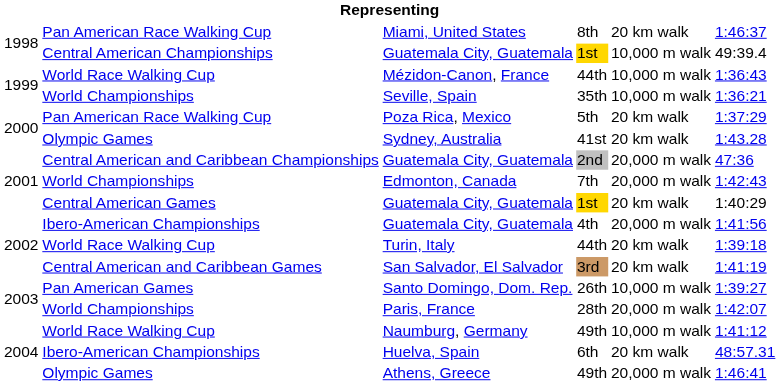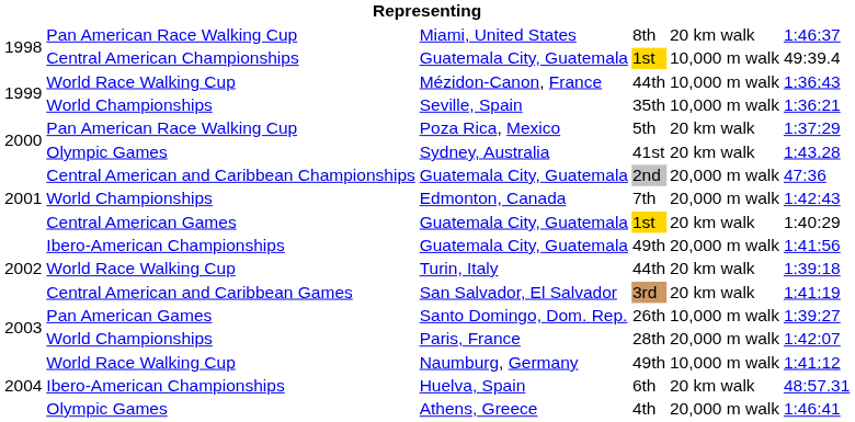 <table>
 <tr>
 <th colspan="6">Representing </th>
 </tr>
 <tr>
 <td rowspan=2>1998</td>
 <td><a href='#'>Pan American Race Walking Cup</a></td>
 <td><a href='#'>Miami, United States</a></td>
 <td>8th</td>
 <td>20 km walk</td>
 <td><a href='#'>1:46:37</a></td>
 </tr>
 <tr>
 <td><a href='#'>Central American Championships</a></td>
 <td><a href='#'>Guatemala City, Guatemala</a></td>
 <td bgcolor=gold>1st</td>
 <td>10,000 m walk</td>
 <td>49:39.4</td>
 </tr>
 <tr>
 <td rowspan=2>1999</td>
 <td><a href='#'>World Race Walking Cup</a></td>
 <td><a href='#'>Mézidon-Canon</a>, <a href='#'>France</a></td>
 <td>44th</td>
 <td>10,000 m walk</td>
 <td><a href='#'>1:36:43</a></td>
 </tr>
 <tr>
 <td><a href='#'>World Championships</a></td>
 <td><a href='#'>Seville, Spain</a></td>
 <td>35th</td>
 <td>10,000 m walk</td>
 <td><a href='#'>1:36:21</a></td>
 </tr>
 <tr>
 <td rowspan=2>2000</td>
 <td><a href='#'>Pan American Race Walking Cup</a></td>
 <td><a href='#'>Poza Rica</a>, <a href='#'>Mexico</a></td>
 <td>5th</td>
 <td>20 km walk</td>
 <td><a href='#'>1:37:29</a></td>
 </tr>
 <tr>
 <td><a href='#'>Olympic Games</a></td>
 <td><a href='#'>Sydney, Australia</a></td>
 <td>41st</td>
 <td>20 km walk</td>
 <td><a href='#'>1:43.28</a></td>
 </tr>
 <tr>
 <td rowspan=3>2001</td>
 <td><a href='#'>Central American and Caribbean Championships</a></td>
 <td><a href='#'>Guatemala City, Guatemala</a></td>
 <td bgcolor=silver>2nd</td>
 <td>20,000 m walk</td>
 <td><a href='#'>47:36</a></td>
 </tr>
 <tr>
 <td><a href='#'>World Championships</a></td>
 <td><a href='#'>Edmonton, Canada</a></td>
 <td>7th</td>
 <td>20,000 m walk</td>
 <td><a href='#'>1:42:43</a></td>
 </tr>
 <tr>
 <td><a href='#'>Central American Games</a></td>
 <td><a href='#'>Guatemala City, Guatemala</a></td>
 <td bgcolor=gold>1st</td>
 <td>20 km walk</td>
 <td>1:40:29</td>
 </tr>
 <tr>
 <td rowspan=3>2002</td>
 <td><a href='#'>Ibero-American Championships</a></td>
 <td><a href='#'>Guatemala City, Guatemala</a></td>
-<td>4th</td>
+<td>49th</td>
 <td>20,000 m walk</td>
 <td><a href='#'>1:41:56</a></td>
 </tr>
 <tr>
 <td><a href='#'>World Race Walking Cup</a></td>
 <td><a href='#'>Turin, Italy</a></td>
 <td>44th</td>
 <td>20 km walk</td>
 <td><a href='#'>1:39:18</a></td>
 </tr>
 <tr>
 <td><a href='#'>Central American and Caribbean Games</a></td>
 <td><a href='#'>San Salvador, El Salvador</a></td>
 <td bgcolor=cc9966>3rd</td>
 <td>20 km walk</td>
 <td><a href='#'>1:41:19</a></td>
 </tr>
 <tr>
 <td rowspan=2>2003</td>
 <td><a href='#'>Pan American Games</a></td>
 <td><a href='#'>Santo Domingo, Dom. Rep.</a></td>
 <td>26th</td>
 <td>10,000 m walk</td>
 <td><a href='#'>1:39:27</a></td>
 </tr>
 <tr>
 <td><a href='#'>World Championships</a></td>
 <td><a href='#'>Paris, France</a></td>
 <td>28th</td>
 <td>20,000 m walk</td>
 <td><a href='#'>1:42:07</a></td>
 </tr>
 <tr>
 <td rowspan=3>2004</td>
 <td><a href='#'>World Race Walking Cup</a></td>
 <td><a href='#'>Naumburg</a>, <a href='#'>Germany</a></td>
 <td>49th</td>
 <td>10,000 m walk</td>
 <td><a href='#'>1:41:12</a></td>
 </tr>
 <tr>
 <td><a href='#'>Ibero-American Championships</a></td>
 <td><a href='#'>Huelva, Spain</a></td>
 <td>6th</td>
 <td>20 km walk</td>
 <td><a href='#'>48:57.31</a></td>
 </tr>
 <tr>
 <td><a href='#'>Olympic Games</a></td>
 <td><a href='#'>Athens, Greece</a></td>
-<td>49th</td>
+<td>4th</td>
 <td>20,000 m walk</td>
 <td><a href='#'>1:46:41</a></td>
 </tr>
 </table>
